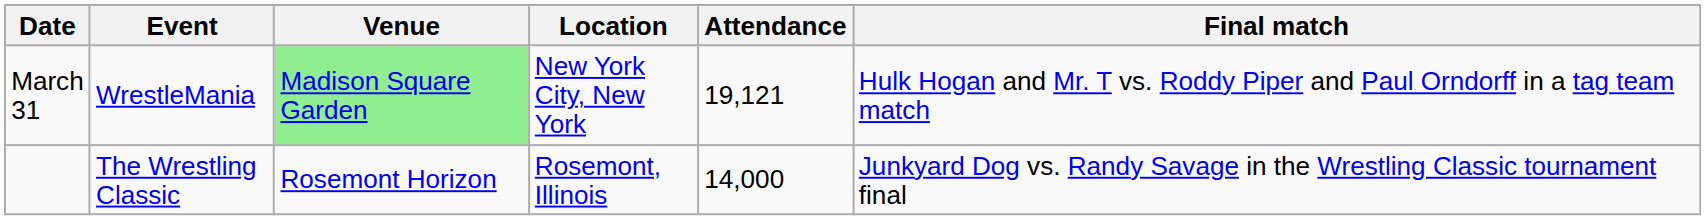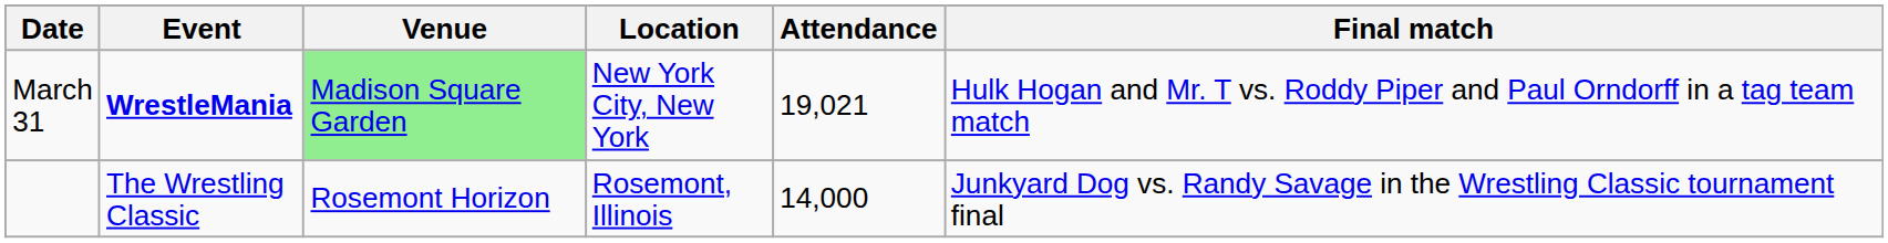 <table id="Past_events_1985" class="sortable wikitable succession-box" style="font-size:85%; width:100%">
 <tr>
 <th scope="col" style="width:5%;">Date</th>
 <th scope="col" style="width:1">Event</th>
 <th scope="col" style="width:15%;">Venue</th>
 <th scope="col" style="width:10%;">Location</th>
 <th scope="col" style="width:5%;">Attendance</th>
 <th scope="col" style="width:50%;">Final match</th>
 </tr>
 <tr>
 <td>March 31</td>
-<td><a href='#'>WrestleMania</a></td>
+<td><strong><a href='#'>WrestleMania</a></strong></td>
 <td style="background: lightgreen;"><a href='#'>Madison Square Garden</a></td>
 <td><a href='#'>New York City, New York</a></td>
-<td>19,121</td>
+<td>19,021</td>
 <td><a href='#'>Hulk Hogan</a> and <a href='#'>Mr. T</a> vs. <a href='#'>Roddy Piper</a> and <a href='#'>Paul Orndorff</a> in a <a href='#'>tag team match</a></td>
 </tr>
 <tr>
 <td></td>
 <td><a href='#'>The Wrestling Classic</a></td>
 <td><a href='#'>Rosemont Horizon</a></td>
 <td><a href='#'>Rosemont, Illinois</a></td>
 <td>14,000</td>
 <td><a href='#'>Junkyard Dog</a> vs. <a href='#'>Randy Savage</a> in the <a href='#'>Wrestling Classic tournament</a> final</td>
 </tr>
 </table>
